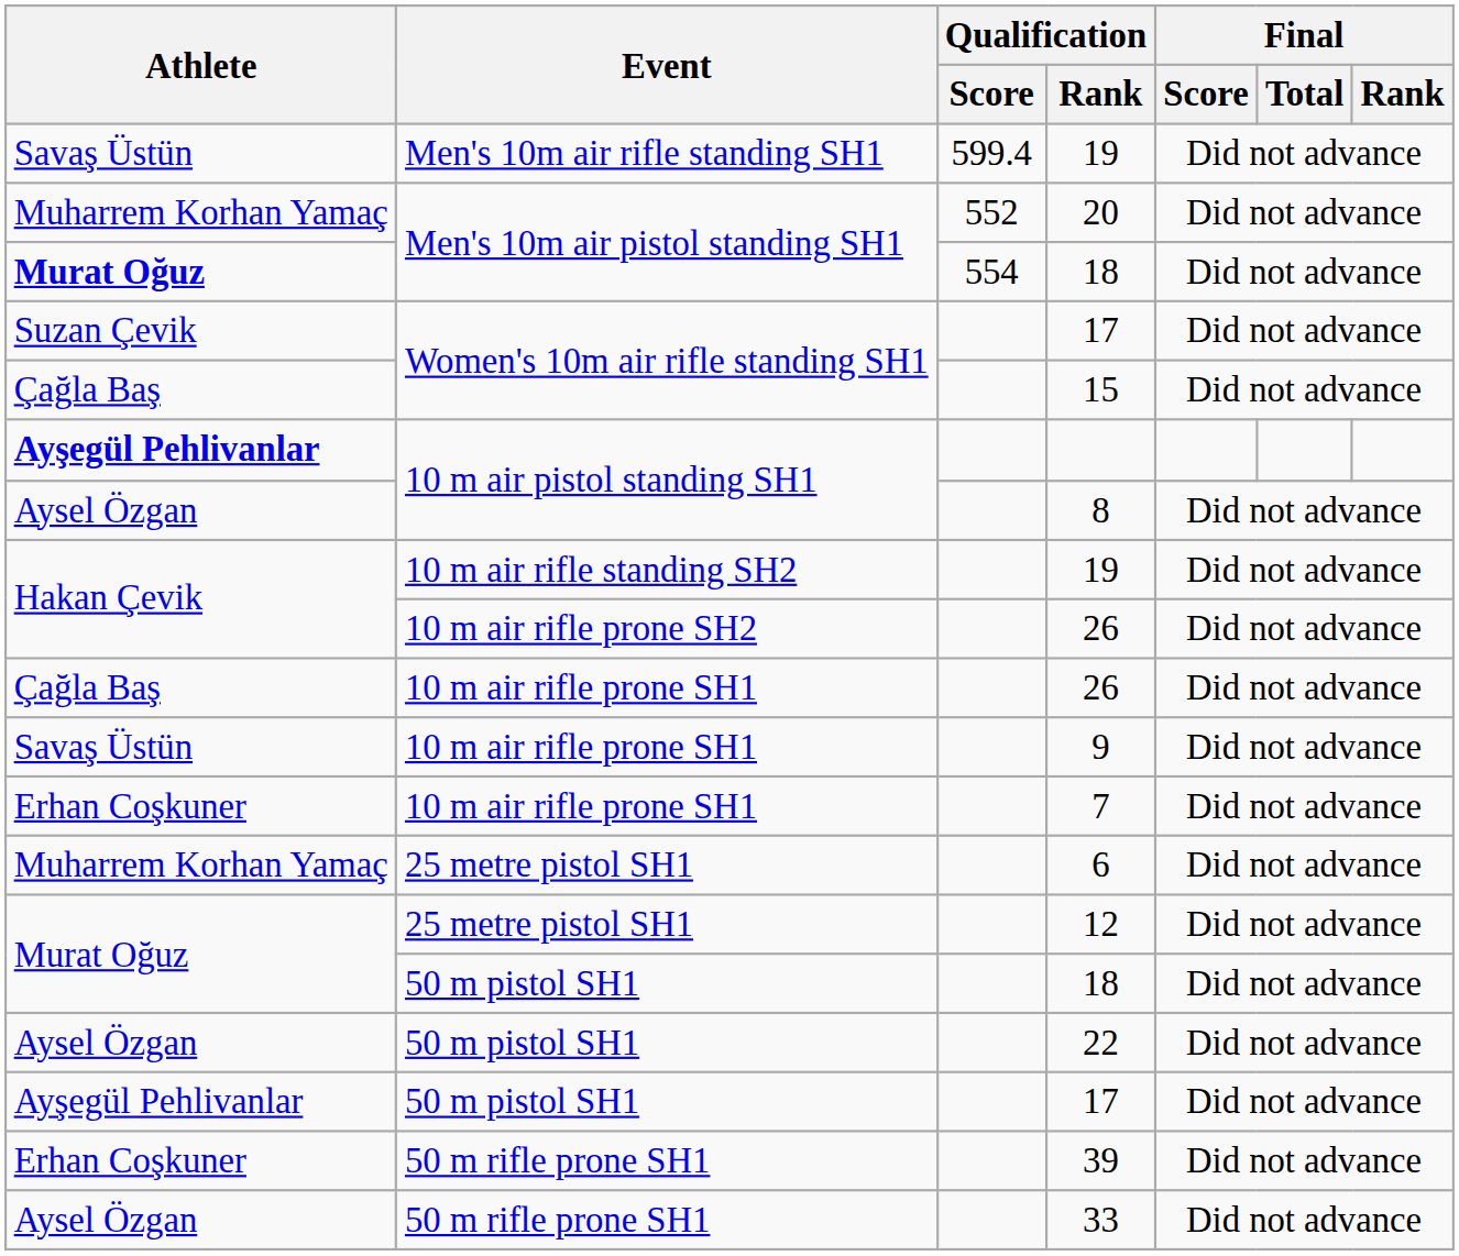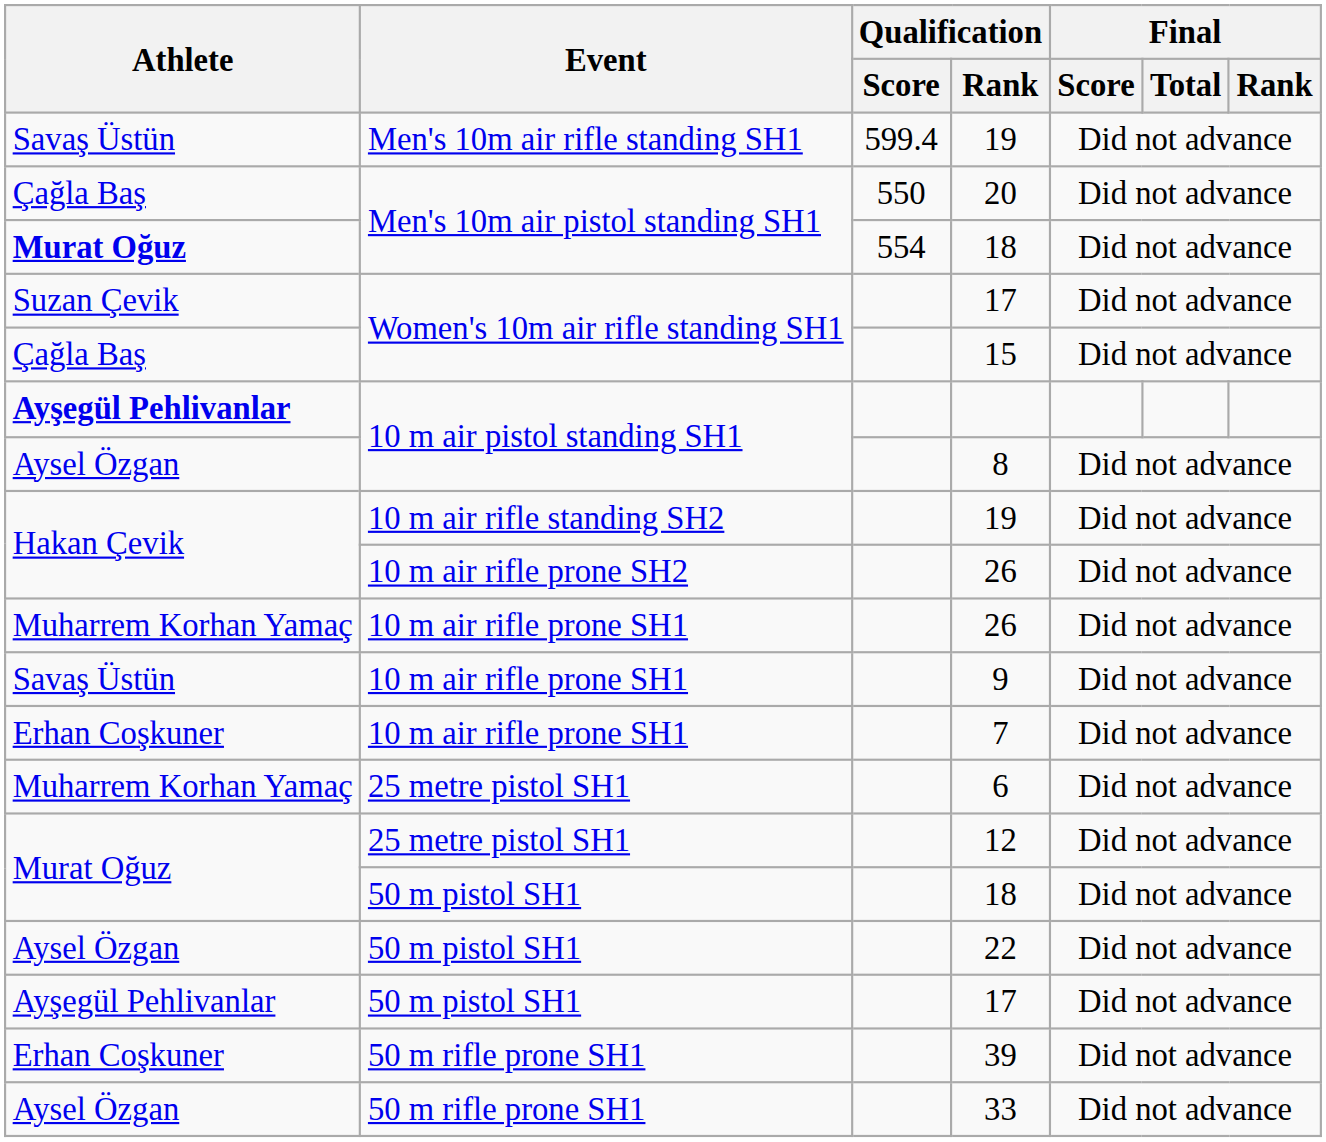 <table class=wikitable style="font-size:95%">
 <tr>
 <th rowspan=2>Athlete</th>
 <th rowspan=2>Event</th>
 <th colspan=2>Qualification</th>
 <th colspan=3>Final</th>
 </tr>
 <tr>
 <th>Score</th>
 <th>Rank</th>
 <th>Score</th>
 <th>Total</th>
 <th>Rank</th>
 </tr>
 <tr align=center>
 <td align=left><a href='#'>Savaş Üstün</a></td>
 <td align=left><a href='#'>Men's 10m air rifle standing SH1</a></td>
 <td>599.4</td>
 <td>19</td>
 <td colspan=3>Did not advance</td>
 </tr>
 <tr align=center>
-<td align=left><a href='#'>Muharrem Korhan Yamaç</a></td>
+<td align=left><a href='#'>Çağla Baş</a></td>
 <td align=left rowspan=2><a href='#'>Men's 10m air pistol standing SH1</a></td>
-<td>552</td>
+<td>550</td>
 <td>20</td>
 <td colspan=3>Did not advance</td>
 </tr>
 <tr align=center>
 <td align=left><strong><a href='#'>Murat Oğuz</a></strong></td>
 <td>554</td>
 <td>18</td>
 <td colspan=3>Did not advance</td>
 </tr>
 <tr align=center>
 <td align=left><a href='#'>Suzan Çevik</a></td>
 <td align=left rowspan=2><a href='#'>Women's 10m air rifle standing SH1</a></td>
 <td></td>
 <td>17</td>
 <td colspan=3>Did not advance</td>
 </tr>
 <tr align=center>
 <td align=left><a href='#'>Çağla Baş</a></td>
 <td></td>
 <td>15</td>
 <td colspan=3>Did not advance</td>
 </tr>
 <tr align=center>
 <td align=left><strong><a href='#'>Ayşegül Pehlivanlar</a></strong></td>
 <td align=left rowspan=2><a href='#'>10 m air pistol standing SH1</a></td>
 <td></td>
 <td></td>
 <td></td>
 <td></td>
 <td></td>
 </tr>
 <tr align=center>
 <td align=left><a href='#'>Aysel Özgan</a></td>
 <td></td>
 <td>8</td>
 <td colspan=3>Did not advance</td>
 </tr>
 <tr align=center>
 <td rowspan="2" align=left><a href='#'>Hakan Çevik</a></td>
 <td align=left><a href='#'>10 m air rifle standing SH2</a></td>
 <td></td>
 <td>19</td>
 <td colspan=3>Did not advance</td>
 </tr>
 <tr align=center>
 <td align=left><a href='#'>10 m air rifle prone SH2</a></td>
 <td></td>
 <td>26</td>
 <td colspan=3>Did not advance</td>
 </tr>
 <tr align=center>
-<td align=left><a href='#'>Çağla Baş</a></td>
+<td align=left><a href='#'>Muharrem Korhan Yamaç</a></td>
 <td align=left><a href='#'>10 m air rifle prone SH1</a></td>
 <td></td>
 <td>26</td>
 <td colspan=3>Did not advance</td>
 </tr>
 <tr align=center>
 <td align=left><a href='#'>Savaş Üstün</a></td>
 <td align=left><a href='#'>10 m air rifle prone SH1</a></td>
 <td></td>
 <td>9</td>
 <td colspan=3>Did not advance</td>
 </tr>
 <tr align=center>
 <td align=left><a href='#'>Erhan Coşkuner</a></td>
 <td align=left><a href='#'>10 m air rifle prone SH1</a></td>
 <td></td>
 <td>7</td>
 <td colspan=3>Did not advance</td>
 </tr>
 <tr align=center>
 <td align=left><a href='#'>Muharrem Korhan Yamaç</a></td>
 <td align=left><a href='#'>25 metre pistol SH1</a></td>
 <td></td>
 <td>6</td>
 <td colspan=3>Did not advance</td>
 </tr>
 <tr align=center>
 <td rowspan="2" align=left><a href='#'>Murat Oğuz</a></td>
 <td align=left><a href='#'>25 metre pistol SH1</a></td>
 <td></td>
 <td>12</td>
 <td colspan=3>Did not advance</td>
 </tr>
 <tr align=center>
 <td align=left><a href='#'>50 m pistol SH1</a></td>
 <td></td>
 <td>18</td>
 <td colspan=3>Did not advance</td>
 </tr>
 <tr align=center>
 <td align=left><a href='#'>Aysel Özgan</a></td>
 <td align=left><a href='#'>50 m pistol SH1</a></td>
 <td></td>
 <td>22</td>
 <td colspan=3>Did not advance</td>
 </tr>
 <tr align=center>
 <td align=left><a href='#'>Ayşegül Pehlivanlar</a></td>
 <td align=left><a href='#'>50 m pistol SH1</a></td>
 <td></td>
 <td>17</td>
 <td colspan=3>Did not advance</td>
 </tr>
 <tr align=center>
 <td align=left><a href='#'>Erhan Coşkuner</a></td>
 <td align=left><a href='#'>50 m rifle prone SH1</a></td>
 <td></td>
 <td>39</td>
 <td colspan=3>Did not advance</td>
 </tr>
 <tr align=center>
 <td align=left><a href='#'>Aysel Özgan</a></td>
 <td align=left><a href='#'>50 m rifle prone SH1</a></td>
 <td></td>
 <td>33</td>
 <td colspan=3>Did not advance</td>
 </tr>
 </table>
